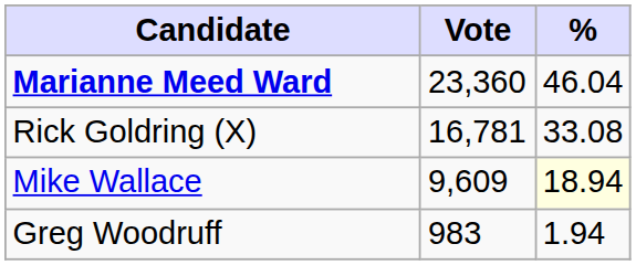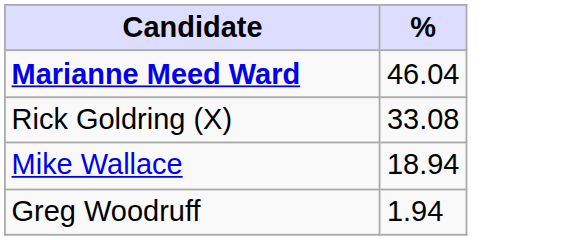 <table class="wikitable">
 <tr>
 <th style="background:#ddf; width:200px;">Candidate</th>
-<th style="background:#ddf; width:50px;">Vote</th>
 <th style="background:#ddf; width:30px;">%</th>
 </tr>
 <tr>
 <td><strong><a href='#'>Marianne Meed Ward</a></strong></td>
-<td>23,360</td>
 <td>46.04</td>
 </tr>
 <tr>
 <td>Rick Goldring (X)</td>
-<td>16,781</td>
 <td>33.08</td>
 </tr>
 <tr>
 <td><a href='#'>Mike Wallace</a></td>
-<td>9,609</td>
-<td style="background: lightyellow;">18.94</td>
+<td>18.94</td>
 </tr>
 <tr>
 <td>Greg Woodruff</td>
-<td>983</td>
 <td>1.94</td>
 </tr>
 </table>
